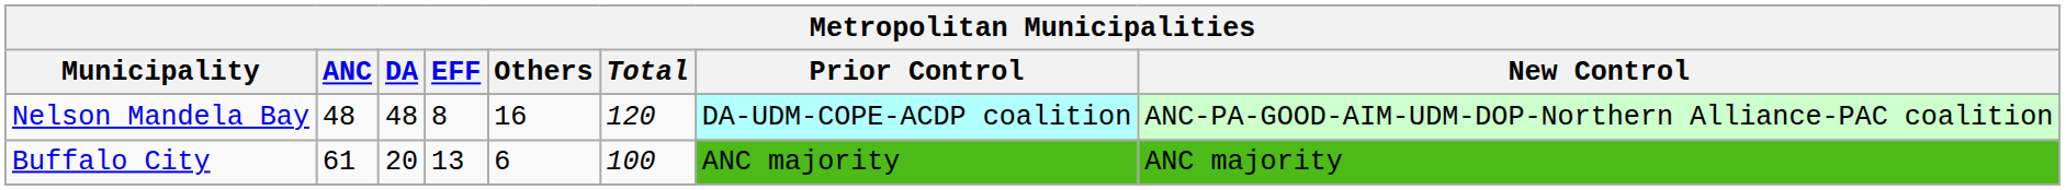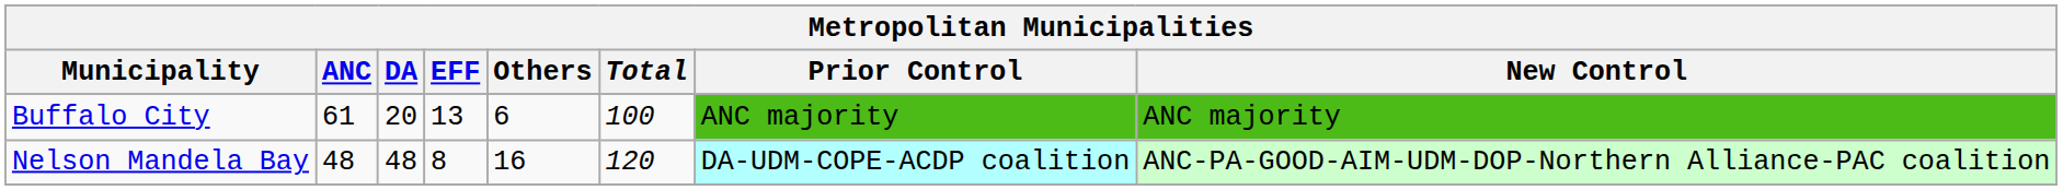 <table class="wikitable">
 <tr>
 <th colspan="8">Metropolitan Municipalities</th>
 </tr>
 <tr>
 <th>Municipality</th>
 <th><a href='#'>ANC</a></th>
 <th><a href='#'>DA</a></th>
 <th><a href='#'>EFF</a></th>
 <th>Others</th>
 <th><em>Total</em></th>
 <th>Prior Control</th>
 <th>New Control</th>
 </tr>
 <tr>
+<td><a href='#'>Buffalo City</a></td>
+<td>61</td>
+<td>20</td>
+<td>13</td>
+<td>6</td>
+<td><em>100</em></td>
+<td style="background:#4CBB17;">ANC majority</td>
+<td style="background:#4CBB17;">ANC majority</td>
+</tr>
+<tr>
 <td><a href='#'>Nelson Mandela Bay</a></td>
 <td>48</td>
 <td>48</td>
 <td>8</td>
 <td>16</td>
 <td><em>120</em></td>
 <td style="background:#B2FFFF;">DA-UDM-COPE-ACDP coalition</td>
 <td style="background:#cfc;">ANC-PA-GOOD-AIM-UDM-DOP-Northern Alliance-PAC coalition</td>
 </tr>
 <tr>
-<td><a href='#'>Buffalo City</a></td>
-<td>61</td>
-<td>20</td>
-<td>13</td>
-<td>6</td>
-<td><em>100</em></td>
-<td style="background:#4CBB17;">ANC majority</td>
-<td style="background:#4CBB17;">ANC majority</td>
-</tr>
-<tr>
 </tr>
 </table>
